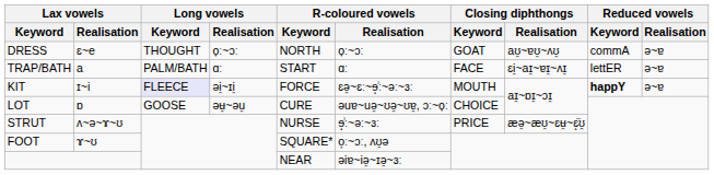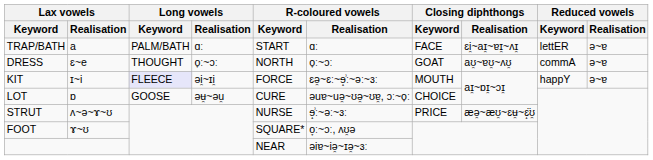 <table class="wikitable">
 <tr>
 <th colspan="2">Lax vowels</th>
 <th colspan="2">Long vowels</th>
 <th colspan="2">R-coloured vowels</th>
 <th colspan="2">Closing diphthongs</th>
 <th colspan="2">Reduced vowels</th>
 </tr>
 <tr>
 <th>Keyword</th>
 <th>Realisation</th>
 <th>Keyword</th>
 <th>Realisation</th>
 <th>Keyword</th>
 <th>Realisation</th>
 <th>Keyword</th>
 <th>Realisation</th>
 <th>Keyword</th>
 <th>Realisation</th>
 </tr>
 <tr>
+<td>TRAP/BATH</td>
+<td>a</td>
+<td>PALM/BATH</td>
+<td>ɑː</td>
+<td>START</td>
+<td>ɑː</td>
+<td>FACE</td>
+<td>ɛi̯~aɪ̯~ɐɪ̯~ʌɪ̯</td>
+<td>lettER</td>
+<td>ə~ɐ</td>
+</tr>
+<tr>
 <td>DRESS</td>
 <td>ɛ~e</td>
 <td>THOUGHT</td>
 <td>o̞ː~ɔː</td>
 <td>NORTH</td>
 <td>o̞ː~ɔː</td>
 <td>GOAT</td>
 <td>aʊ̯~ɐʊ̯~ʌʊ̯</td>
 <td>commA</td>
 <td>ə~ɐ</td>
 </tr>
 <tr>
-<td>TRAP/BATH</td>
-<td>a</td>
-<td>PALM/BATH</td>
-<td>ɑː</td>
-<td>START</td>
-<td>ɑː</td>
-<td>FACE</td>
-<td>ɛi̯~aɪ̯~ɐɪ̯~ʌɪ̯</td>
-<td>lettER</td>
-<td>ə~ɐ</td>
-</tr>
-<tr>
 <td>KIT</td>
 <td>ɪ~i</td>
 <td style="background: lavender;">FLEECE</td>
 <td>əi̯~ɪi̯</td>
 <td>FORCE</td>
 <td>ɛə̯~ɛː~ɘ̝͗ː~əː~ɜː</td>
 <td>MOUTH</td>
 <td rowspan="2">aɪ̯~ɒɪ̯~ɔɪ̯</td>
-<td><strong>happY</strong></td>
+<td>happY</td>
 <td>ə~ɐ</td>
 </tr>
 <tr>
 <td>LOT</td>
 <td>ɒ</td>
 <td>GOOSE</td>
 <td>əʉ̯~əu̯</td>
 <td>CURE</td>
 <td>əuɐ~uə̯~ʊə̯~ʊɐ̯, ɔː~o̞ː</td>
 <td>CHOICE</td>
 <td colspan="2" rowspan="4"></td>
 </tr>
 <tr>
 <td>STRUT</td>
 <td>ʌ~ə~ɤ~ʊ</td>
 <td colspan="2" rowspan="3"></td>
 <td>NURSE</td>
 <td>ɘ̝͗ː~əː~ɜː</td>
 <td>PRICE</td>
 <td>æə̯~æʊ̯~ɛʉ̯~ɛ̝̈ʊ̯</td>
 </tr>
 <tr>
 <td>FOOT</td>
 <td>ɤ~ʊ</td>
 <td>SQUARE*</td>
 <td>o̞ː~ɔː, ʌʊ̯ə</td>
 <td colspan="2" rowspan="2"></td>
 </tr>
 <tr>
 <td colspan="2"></td>
 <td>NEAR</td>
 <td>əiɐ~iə̯~ɪə̯~ɜː</td>
 </tr>
 </table>
